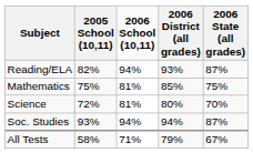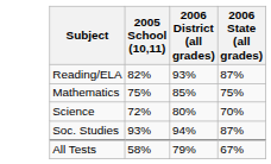 <table class="wikitable" style="float:right; margin-left: 15px; width: 285px;">
 <tr>
 <th>Subject</th>
 <th>2005<br>School (10,11)</th>
-<th style="background:#fafafa;">2006<br>School (10,11)</th>
 <th>2006<br>District (all grades)</th>
 <th>2006<br>State (all grades)</th>
 </tr>
 <tr>
 <td>Reading/ELA</td>
 <td>82%</td>
-<td style="background:#fff;">94%</td>
 <td>93%</td>
 <td>87%</td>
 </tr>
 <tr>
 <td>Mathematics</td>
 <td>75%</td>
-<td style="background:#fff;">81%</td>
 <td>85%</td>
 <td>75%</td>
 </tr>
 <tr>
 <td>Science</td>
 <td>72%</td>
-<td style="background:#fff;">81%</td>
 <td>80%</td>
 <td>70%</td>
 </tr>
 <tr>
 <td style="border-bottom:2px solid grey;">Soc. Studies</td>
 <td style="border-bottom:2px solid grey;">93%</td>
-<td style="border-bottom:2px solid grey; background:#fff;">94%</td>
 <td style="border-bottom:2px solid grey;">94%</td>
 <td style="border-bottom:2px solid grey;">87%</td>
 </tr>
 <tr>
 <td>All Tests</td>
 <td>58%</td>
-<td style="background:#fff;">71%</td>
 <td>79%</td>
 <td>67%</td>
 </tr>
 </table>
